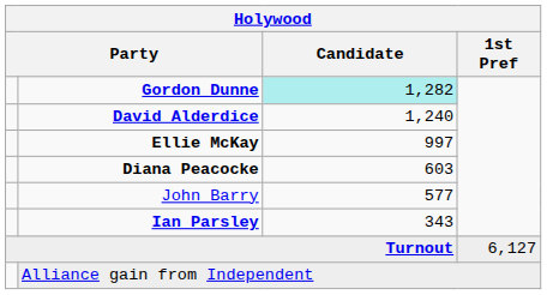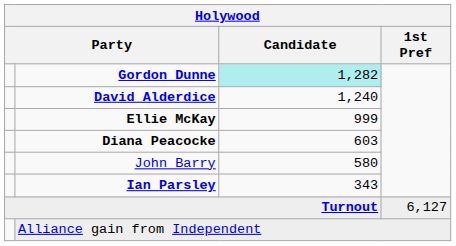 <table class="wikitable">
 <tr>
 <th colspan="4" align="center"><a href='#'>Holywood</a></th>
 </tr>
 <tr>
 <th colspan="2" align="center" width=200>Party</th>
 <th width=150>Candidate</th>
 <th width=60>1st Pref</th>
 </tr>
 <tr>
 <td></td>
 <td align="right"><strong><a href='#'>Gordon Dunne</a></strong></td>
 <td align="right" style="background: paleturquoise;">1,282</td>
 </tr>
 <tr>
 <td></td>
 <td align="right"><strong><a href='#'>David Alderdice</a></strong></td>
 <td align="right">1,240</td>
 </tr>
 <tr>
 <td></td>
 <td align="right"><strong>Ellie McKay</strong></td>
-<td align="right">997</td>
+<td align="right">999</td>
 </tr>
 <tr>
 <td></td>
 <td align="right"><strong>Diana Peacocke</strong></td>
 <td align="right">603</td>
 </tr>
 <tr>
 <td></td>
 <td align="right"><a href='#'>John Barry</a></td>
-<td align="right">577</td>
+<td align="right">580</td>
 </tr>
 <tr>
 <td></td>
 <td align="right"><strong><a href='#'>Ian Parsley</a></strong></td>
 <td align="right">343</td>
 </tr>
 <tr bgcolor="EEEEEE">
 <td colspan=3 align="right"><strong><a href='#'>Turnout</a></strong></td>
 <td align="right">6,127</td>
 </tr>
 <tr>
 <td bgcolor=></td>
 <td colspan=3 bgcolor="EEEEEE"><a href='#'>Alliance</a> gain from <a href='#'>Independent</a></td>
 </tr>
 </table>
